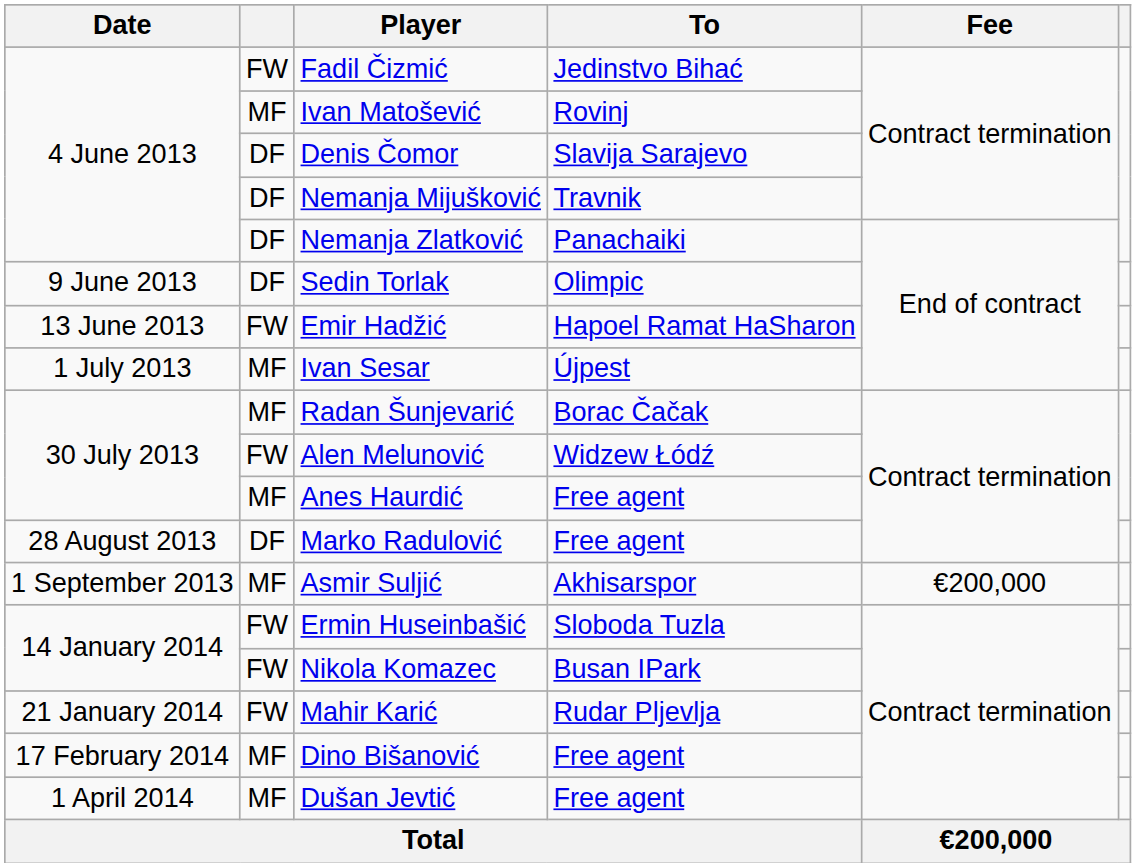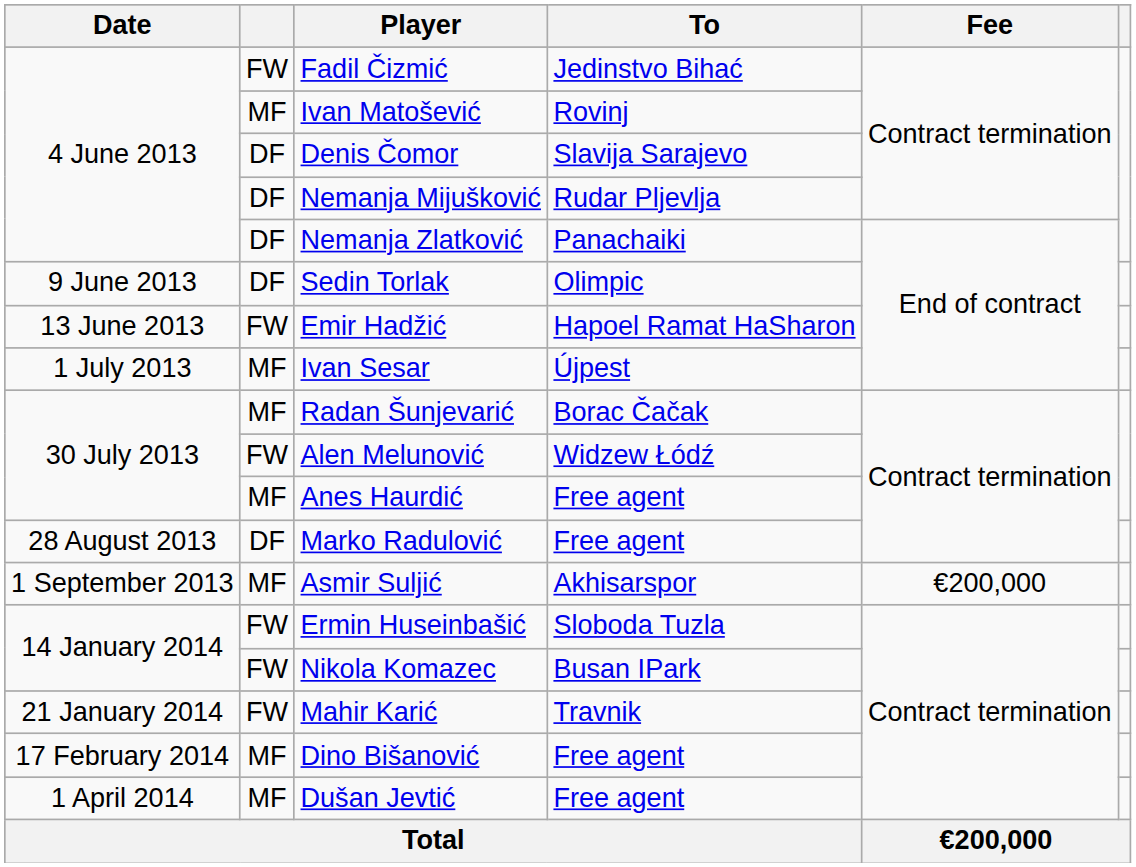 <table class="wikitable" style="text-align:center;">
 <tr>
 <th>Date</th>
 <th></th>
 <th>Player</th>
 <th>To</th>
 <th>Fee</th>
 <th></th>
 </tr>
 <tr>
 <td rowspan=5>4 June 2013</td>
 <td>FW</td>
 <td style="text-align:left"> <a href='#'>Fadil Čizmić</a></td>
 <td style="text-align:left"> <a href='#'>Jedinstvo Bihać</a></td>
 <td rowspan=4>Contract termination</td>
 <td rowspan=5></td>
 </tr>
 <tr>
 <td>MF</td>
 <td style="text-align:left"> <a href='#'>Ivan Matošević</a></td>
 <td style="text-align:left"> <a href='#'>Rovinj</a></td>
 </tr>
 <tr>
 <td>DF</td>
 <td style="text-align:left"> <a href='#'>Denis Čomor</a></td>
 <td style="text-align:left"> <a href='#'>Slavija Sarajevo</a></td>
 </tr>
 <tr>
 <td>DF</td>
 <td style="text-align:left"> <a href='#'>Nemanja Mijušković</a></td>
-<td style="text-align:left"> <a href='#'>Travnik</a></td>
+<td style="text-align:left"> <a href='#'>Rudar Pljevlja</a></td>
 </tr>
 <tr>
 <td>DF</td>
 <td style="text-align:left"> <a href='#'>Nemanja Zlatković</a></td>
 <td style="text-align:left"> <a href='#'>Panachaiki</a></td>
 <td rowspan=4>End of contract</td>
 </tr>
 <tr>
 <td>9 June 2013</td>
 <td>DF</td>
 <td style="text-align:left"> <a href='#'>Sedin Torlak</a></td>
 <td style="text-align:left"> <a href='#'>Olimpic</a></td>
 <td></td>
 </tr>
 <tr>
 <td>13 June 2013</td>
 <td>FW</td>
 <td style="text-align:left"> <a href='#'>Emir Hadžić</a></td>
 <td style="text-align:left"> <a href='#'>Hapoel Ramat HaSharon</a></td>
 <td></td>
 </tr>
 <tr>
 <td>1 July 2013</td>
 <td>MF</td>
 <td style="text-align:left"> <a href='#'>Ivan Sesar</a></td>
 <td style="text-align:left"> <a href='#'>Újpest</a></td>
 <td></td>
 </tr>
 <tr>
 <td rowspan=3>30 July 2013</td>
 <td>MF</td>
 <td style="text-align:left"> <a href='#'>Radan Šunjevarić</a></td>
 <td style="text-align:left"> <a href='#'>Borac Čačak</a></td>
 <td rowspan=4>Contract termination</td>
 <td rowspan=3></td>
 </tr>
 <tr>
 <td>FW</td>
 <td style="text-align:left"> <a href='#'>Alen Melunović</a></td>
 <td style="text-align:left"> <a href='#'>Widzew Łódź</a></td>
 </tr>
 <tr>
 <td>MF</td>
 <td style="text-align:left"> <a href='#'>Anes Haurdić</a></td>
 <td style="text-align:left"><a href='#'>Free agent</a></td>
 </tr>
 <tr>
 <td>28 August 2013</td>
 <td>DF</td>
 <td style="text-align:left"> <a href='#'>Marko Radulović</a></td>
 <td style="text-align:left"><a href='#'>Free agent</a></td>
 <td></td>
 </tr>
 <tr>
 <td>1 September 2013</td>
 <td>MF</td>
 <td style="text-align:left"> <a href='#'>Asmir Suljić</a></td>
 <td style="text-align:left"> <a href='#'>Akhisarspor</a></td>
 <td>€200,000</td>
 <td></td>
 </tr>
 <tr>
 <td rowspan=2>14 January 2014</td>
 <td>FW</td>
 <td style="text-align:left"> <a href='#'>Ermin Huseinbašić</a></td>
 <td style="text-align:left"> <a href='#'>Sloboda Tuzla</a></td>
 <td rowspan=5>Contract termination</td>
 <td></td>
 </tr>
 <tr>
 <td>FW</td>
 <td style="text-align:left"> <a href='#'>Nikola Komazec</a></td>
 <td style="text-align:left"> <a href='#'>Busan IPark</a></td>
 <td></td>
 </tr>
 <tr>
 <td>21 January 2014</td>
 <td>FW</td>
 <td style="text-align:left"> <a href='#'>Mahir Karić</a></td>
-<td style="text-align:left"> <a href='#'>Rudar Pljevlja</a></td>
+<td style="text-align:left"> <a href='#'>Travnik</a></td>
 <td></td>
 </tr>
 <tr>
 <td>17 February 2014</td>
 <td>MF</td>
 <td style="text-align:left"> <a href='#'>Dino Bišanović</a></td>
 <td style="text-align:left"><a href='#'>Free agent</a></td>
 <td></td>
 </tr>
 <tr>
 <td>1 April 2014</td>
 <td>MF</td>
 <td style="text-align:left"> <a href='#'>Dušan Jevtić</a></td>
 <td style="text-align:left"><a href='#'>Free agent</a></td>
 <td></td>
 </tr>
 <tr>
 <th colspan=4>Total</th>
 <th colspan=2>€200,000</th>
 </tr>
 </table>
